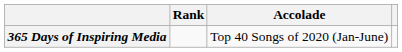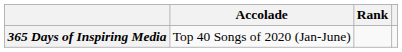 <table class="sortable wikitable plainrowheaders">
 <tr>
 <th></th>
+<th>Accolade</th>
 <th>Rank</th>
-<th>Accolade</th>
 <th class="unsortable"></th>
 </tr>
 <tr>
 <th scope="row"><em>365 Days of Inspiring Media</em></th>
+<td>Top 40 Songs of 2020 (Jan-June)</td>
 <td></td>
-<td>Top 40 Songs of 2020 (Jan-June)</td>
 <td></td>
 </tr>
 </table>
